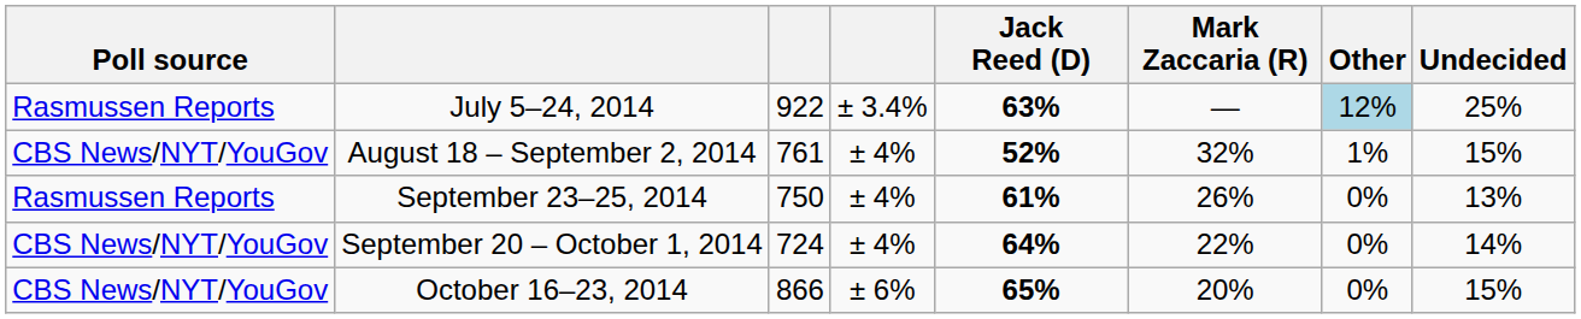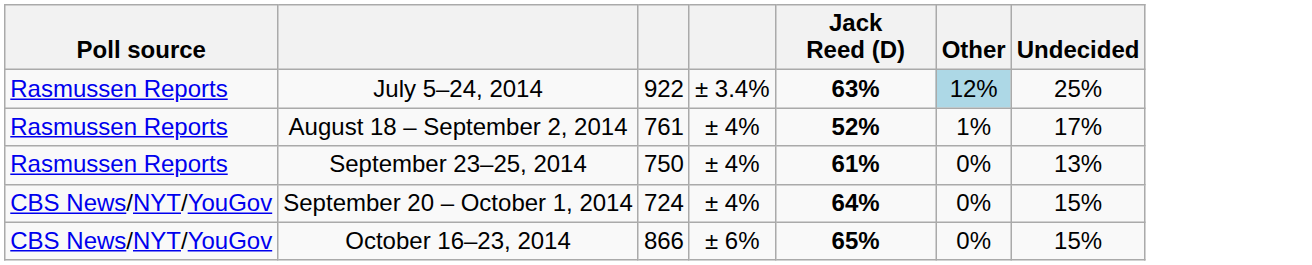 <table class="wikitable" style="text-align:center">
 <tr valign= bottom>
 <th>Poll source</th>
 <th></th>
 <th></th>
 <th></th>
 <th style="width:100px;">Jack<br>Reed (D)</th>
-<th style="width:100px;">Mark<br>Zaccaria (R)</th>
 <th>Other</th>
 <th>Undecided</th>
 </tr>
 <tr>
 <td align=left><a href='#'>Rasmussen Reports</a></td>
 <td>July 5–24, 2014</td>
 <td>922</td>
 <td>± 3.4%</td>
 <td><strong>63%</strong></td>
-<td>—</td>
 <td style="background: lightblue;">12%</td>
 <td>25%</td>
 </tr>
 <tr>
-<td align=left><a href='#'>CBS News</a>/<a href='#'>NYT</a>/<a href='#'>YouGov</a></td>
+<td align=left><a href='#'>Rasmussen Reports</a></td>
 <td>August 18 – September 2, 2014</td>
 <td>761</td>
 <td>± 4%</td>
 <td><strong>52%</strong></td>
-<td>32%</td>
 <td>1%</td>
-<td>15%</td>
+<td>17%</td>
 </tr>
 <tr>
 <td align=left><a href='#'>Rasmussen Reports</a></td>
 <td>September 23–25, 2014</td>
 <td>750</td>
 <td>± 4%</td>
 <td><strong>61%</strong></td>
-<td>26%</td>
 <td>0%</td>
 <td>13%</td>
 </tr>
 <tr>
 <td align=left><a href='#'>CBS News</a>/<a href='#'>NYT</a>/<a href='#'>YouGov</a></td>
 <td>September 20 – October 1, 2014</td>
 <td>724</td>
 <td>± 4%</td>
 <td><strong>64%</strong></td>
-<td>22%</td>
 <td>0%</td>
-<td>14%</td>
+<td>15%</td>
 </tr>
 <tr>
 <td align=left><a href='#'>CBS News</a>/<a href='#'>NYT</a>/<a href='#'>YouGov</a></td>
 <td>October 16–23, 2014</td>
 <td>866</td>
 <td>± 6%</td>
 <td><strong>65%</strong></td>
-<td>20%</td>
 <td>0%</td>
 <td>15%</td>
 </tr>
 </table>
